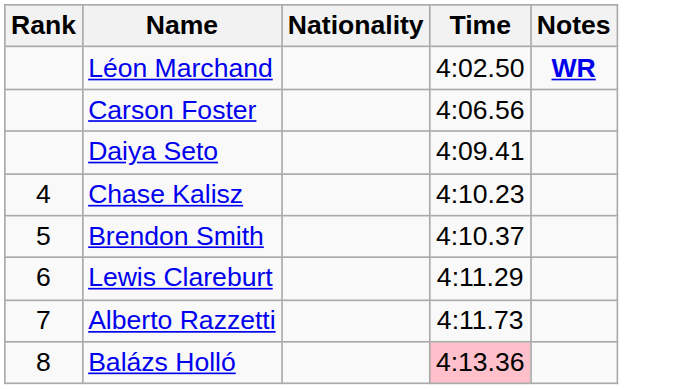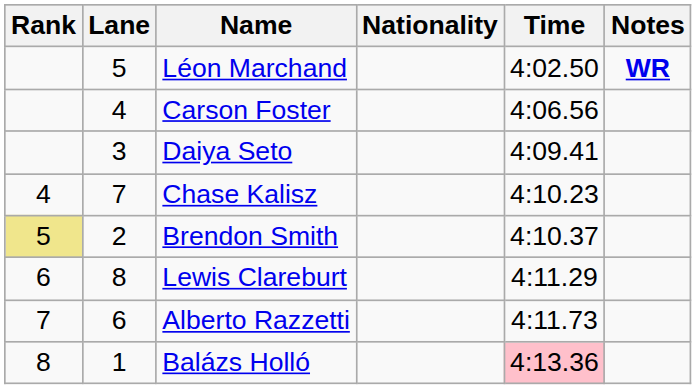 <table class="wikitable sortable" style="text-align:center">
 <tr>
 <th>Rank</th>
+<th>Lane</th>
 <th>Name</th>
 <th>Nationality</th>
 <th>Time</th>
 <th>Notes</th>
 </tr>
 <tr>
 <td></td>
+<td>5</td>
 <td align=left><a href='#'>Léon Marchand</a></td>
 <td align=left></td>
 <td>4:02.50</td>
 <td><strong><a href='#'>WR</a></strong></td>
 </tr>
 <tr>
 <td></td>
+<td>4</td>
 <td align=left><a href='#'>Carson Foster</a></td>
 <td align=left></td>
 <td>4:06.56</td>
 <td></td>
 </tr>
 <tr>
 <td></td>
+<td>3</td>
 <td align=left><a href='#'>Daiya Seto</a></td>
 <td align=left></td>
 <td>4:09.41</td>
 <td></td>
 </tr>
 <tr>
 <td>4</td>
+<td>7</td>
 <td align=left><a href='#'>Chase Kalisz</a></td>
 <td align=left></td>
 <td>4:10.23</td>
 <td></td>
 </tr>
 <tr>
-<td>5</td>
+<td style="background: khaki;">5</td>
+<td>2</td>
 <td align=left><a href='#'>Brendon Smith</a></td>
 <td align=left></td>
 <td>4:10.37</td>
 <td></td>
 </tr>
 <tr>
 <td>6</td>
+<td>8</td>
 <td align=left><a href='#'>Lewis Clareburt</a></td>
 <td align=left></td>
 <td>4:11.29</td>
 <td></td>
 </tr>
 <tr>
 <td>7</td>
+<td>6</td>
 <td align=left><a href='#'>Alberto Razzetti</a></td>
 <td align=left></td>
 <td>4:11.73</td>
 <td></td>
 </tr>
 <tr>
 <td>8</td>
+<td>1</td>
 <td align=left><a href='#'>Balázs Holló</a></td>
 <td align=left></td>
 <td style="background: pink;">4:13.36</td>
 <td></td>
 </tr>
 </table>
